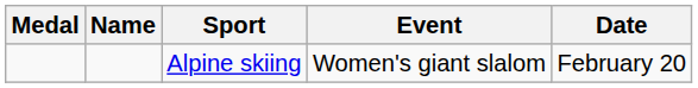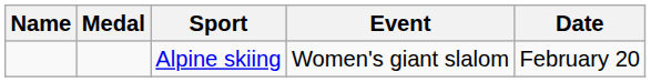 <table class="wikitable sortable" style="font-size:90%">
 <tr>
+<th>Name</th>
 <th>Medal</th>
-<th>Name</th>
 <th>Sport</th>
 <th>Event</th>
 <th>Date</th>
 </tr>
 <tr>
 <td></td>
 <td></td>
 <td><a href='#'>Alpine skiing</a></td>
 <td>Women's giant slalom</td>
 <td>February 20</td>
 </tr>
 </table>
